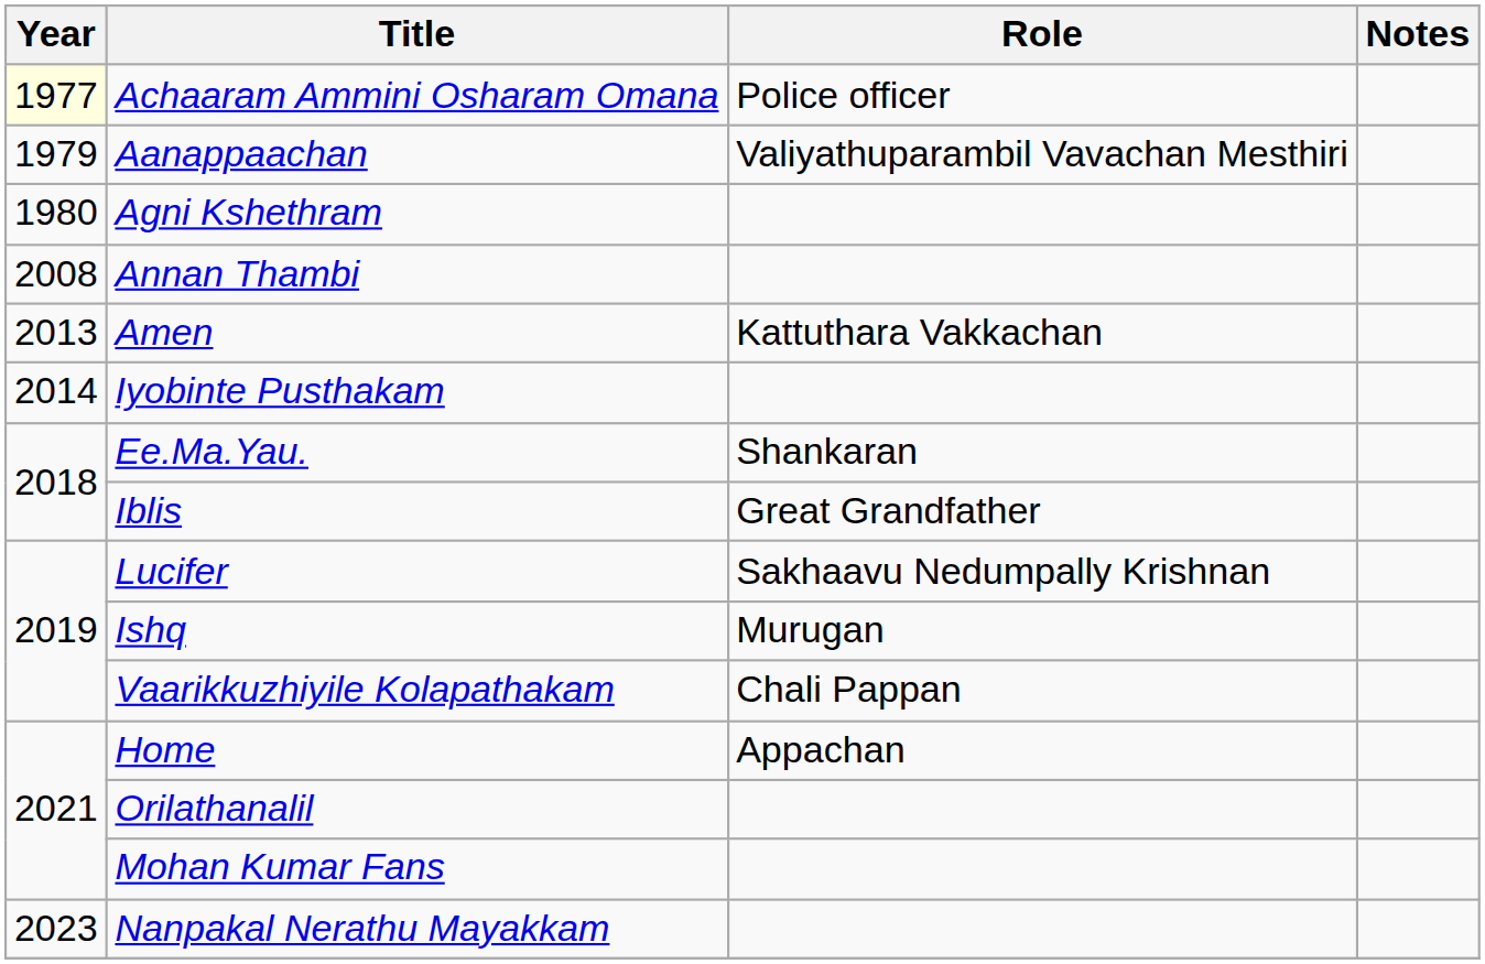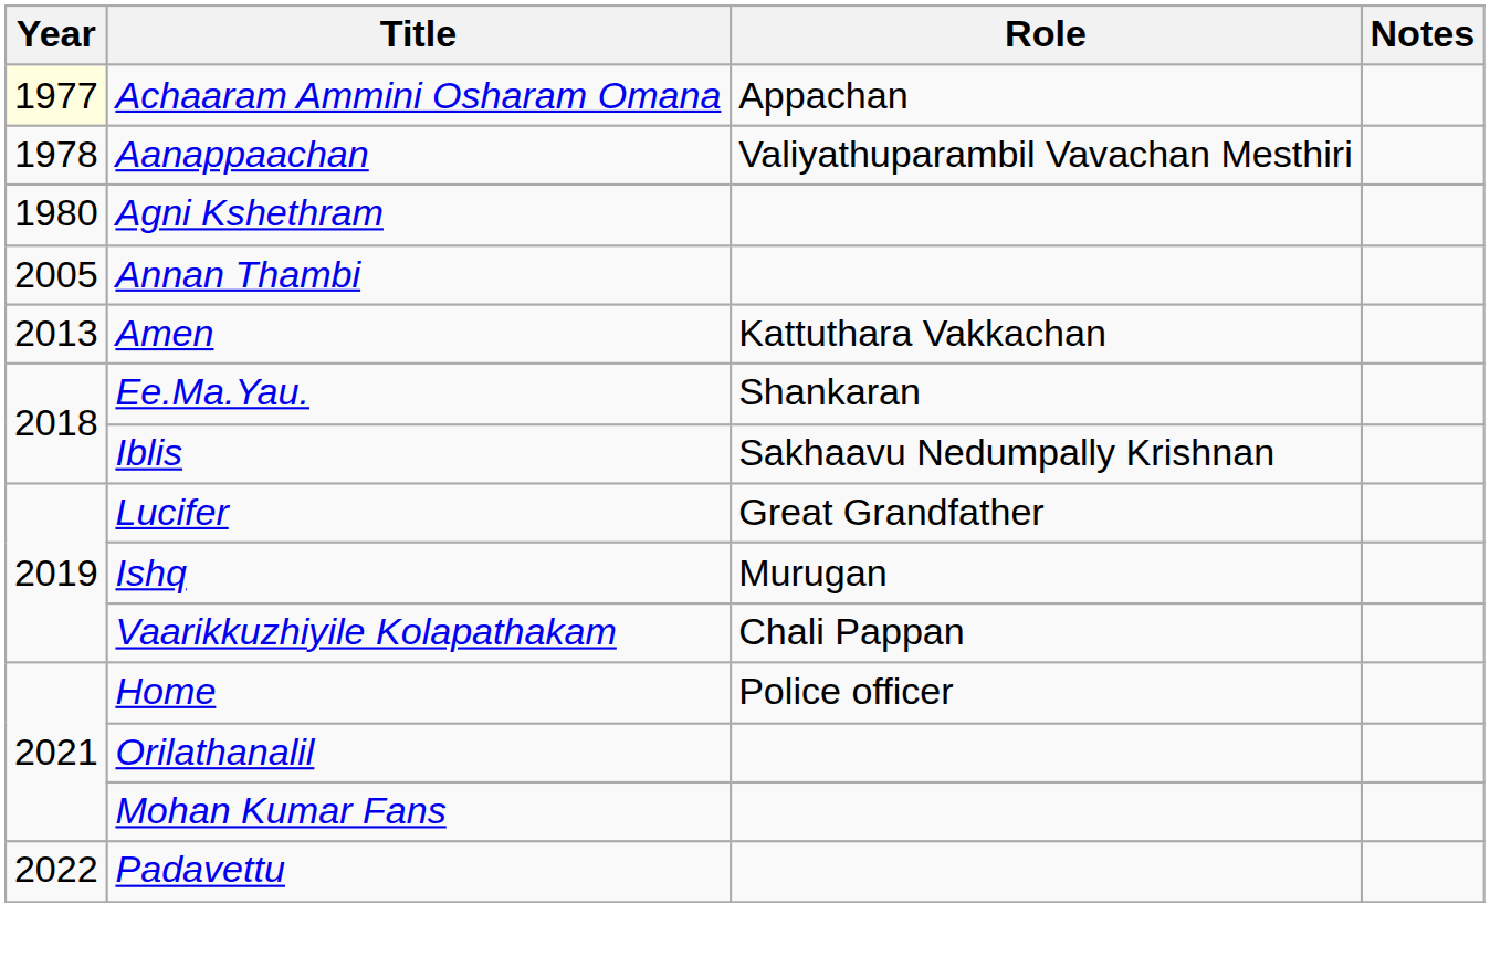 <table class="wikitable sortable">
 <tr>
 <th>Year</th>
 <th>Title</th>
 <th>Role</th>
 <th>Notes</th>
 </tr>
 <tr>
 <td style="background: lightyellow;">1977</td>
 <td><em><a href='#'>Achaaram Ammini Osharam Omana</a></em></td>
-<td>Police officer</td>
+<td>Appachan</td>
 <td></td>
 </tr>
 <tr>
-<td>1979</td>
+<td>1978</td>
 <td><em><a href='#'>Aanappaachan</a></em></td>
 <td>Valiyathuparambil Vavachan Mesthiri</td>
 <td></td>
 </tr>
 <tr>
 <td>1980</td>
 <td><em><a href='#'>Agni Kshethram</a></em></td>
 <td></td>
 <td></td>
 </tr>
 <tr>
-<td>2008</td>
+<td>2005</td>
 <td><em><a href='#'>Annan Thambi</a></em></td>
 <td></td>
 <td></td>
 </tr>
 <tr>
 <td>2013</td>
 <td><em><a href='#'>Amen</a></em></td>
 <td>Kattuthara Vakkachan</td>
 <td></td>
 </tr>
 <tr>
-<td>2014</td>
-<td><em><a href='#'>Iyobinte Pusthakam</a></em></td>
-<td></td>
-<td></td>
-</tr>
-<tr>
 <td rowspan=2>2018</td>
 <td><em><a href='#'>Ee.Ma.Yau.</a></em></td>
 <td>Shankaran</td>
 <td></td>
 </tr>
 <tr>
 <td><em><a href='#'>Iblis</a></em></td>
-<td>Great Grandfather</td>
+<td>Sakhaavu Nedumpally Krishnan</td>
 <td></td>
 </tr>
 <tr>
 <td rowspan=3>2019</td>
 <td><em><a href='#'>Lucifer</a></em></td>
-<td>Sakhaavu Nedumpally Krishnan</td>
+<td>Great Grandfather</td>
 <td></td>
 </tr>
 <tr>
 <td><em><a href='#'>Ishq</a></em></td>
 <td>Murugan</td>
 <td></td>
 </tr>
 <tr>
 <td><em><a href='#'>Vaarikkuzhiyile Kolapathakam</a></em></td>
 <td>Chali Pappan</td>
 <td></td>
 </tr>
 <tr>
 <td rowspan=3>2021</td>
 <td><em><a href='#'>Home</a></em></td>
-<td>Appachan</td>
+<td>Police officer</td>
 <td></td>
 </tr>
 <tr>
 <td><em><a href='#'>Orilathanalil</a></em></td>
 <td></td>
 <td></td>
 </tr>
 <tr>
 <td><em><a href='#'>Mohan Kumar Fans</a></em></td>
 <td></td>
 <td></td>
 </tr>
 <tr>
-<td>2023</td>
-<td><em><a href='#'>Nanpakal Nerathu Mayakkam</a></em></td>
+<td>2022</td>
+<td><em><a href='#'>Padavettu</a></em></td>
 <td></td>
 <td></td>
 </tr>
 <tr>
 </tr>
 </table>
